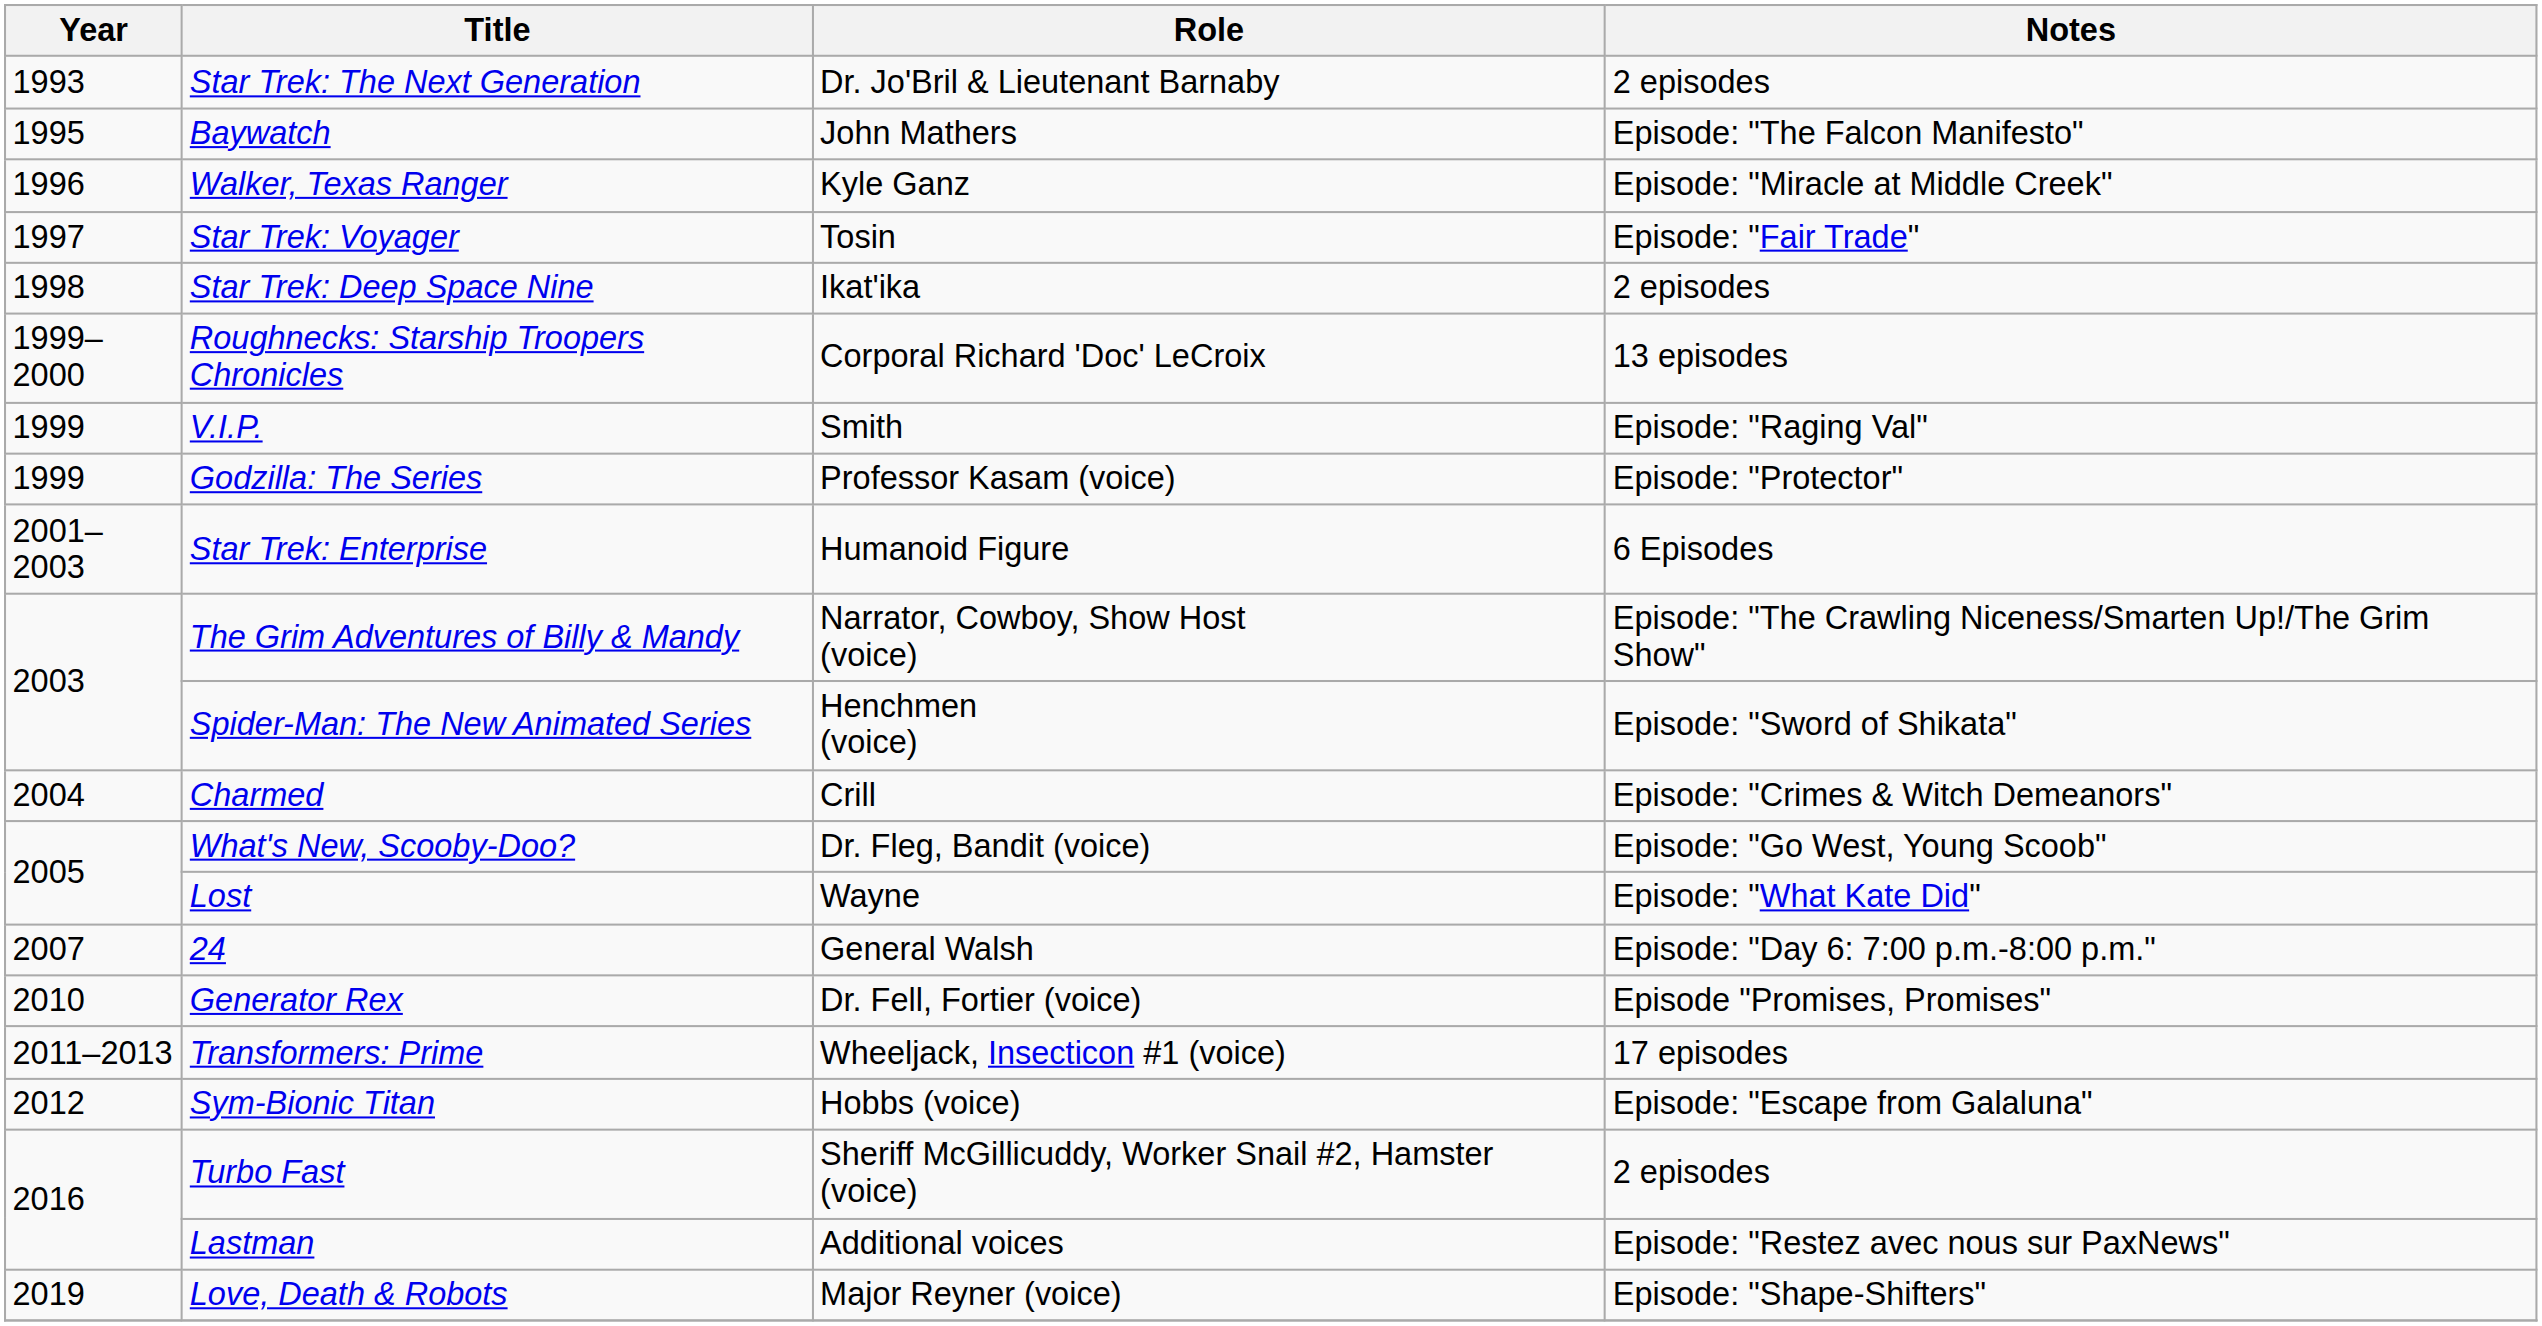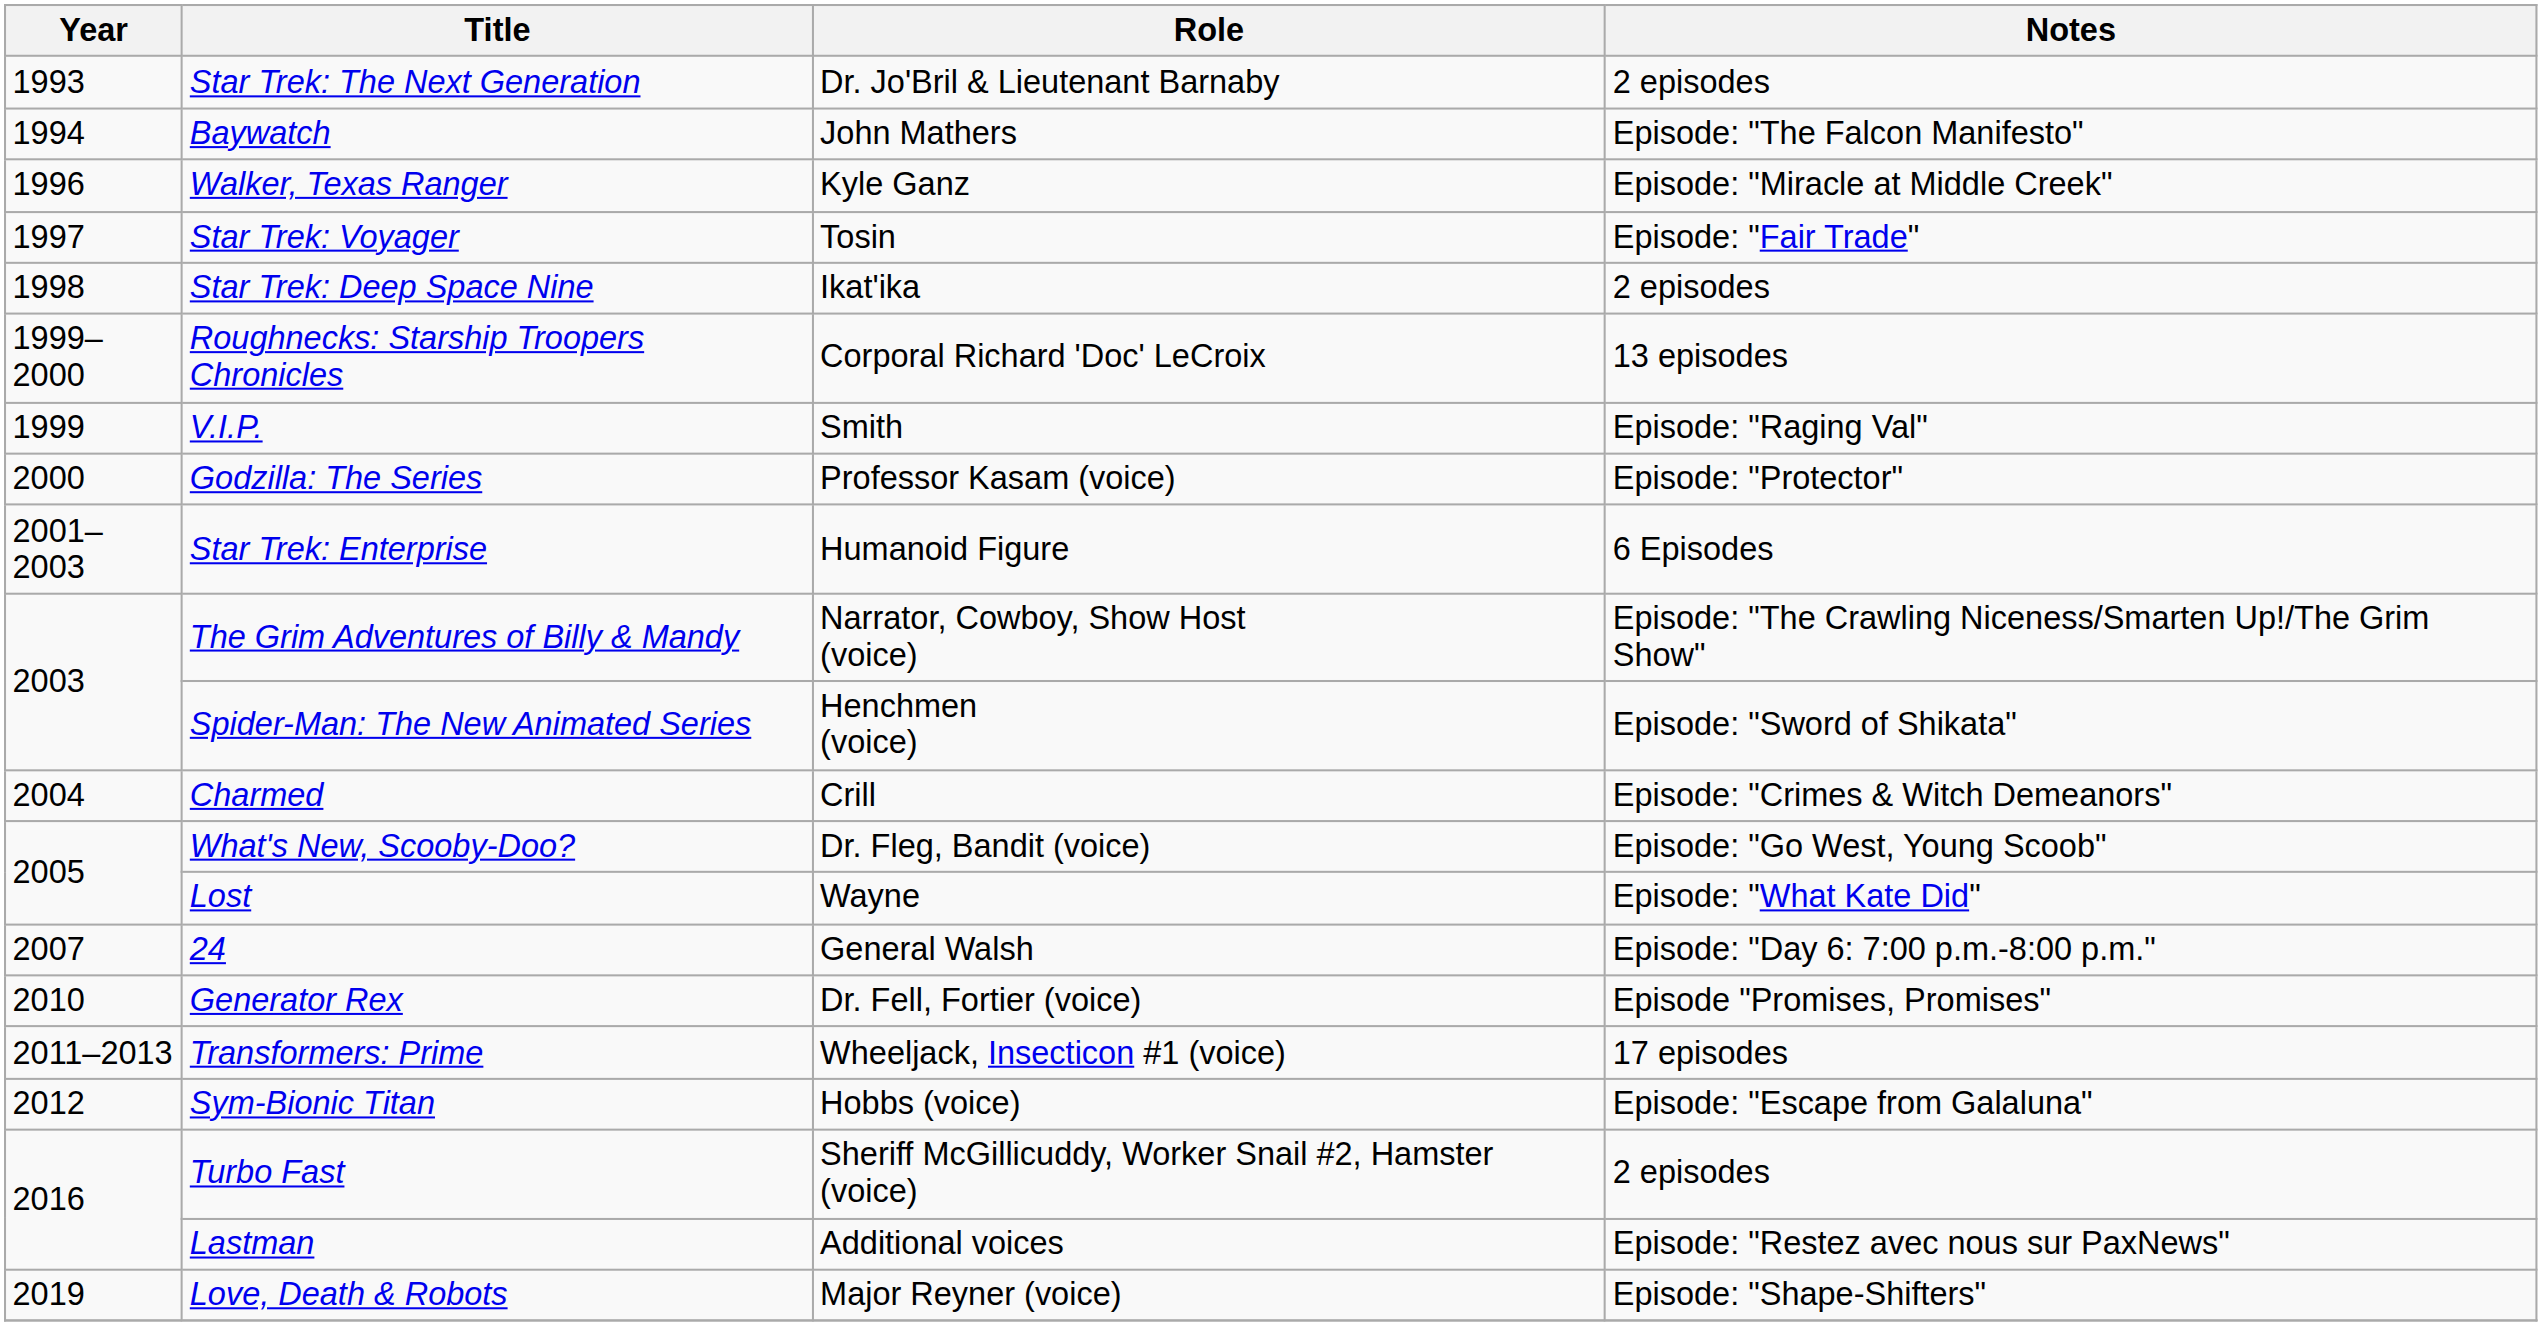 <table class="wikitable sortable">
 <tr>
 <th>Year</th>
 <th>Title</th>
 <th>Role</th>
 <th>Notes</th>
 </tr>
 <tr>
 <td>1993</td>
 <td><em><a href='#'>Star Trek: The Next Generation</a></em></td>
 <td>Dr. Jo'Bril & Lieutenant Barnaby</td>
 <td>2 episodes</td>
 </tr>
 <tr>
-<td>1995</td>
+<td>1994</td>
 <td><em><a href='#'>Baywatch</a></em></td>
 <td>John Mathers</td>
 <td>Episode: "The Falcon Manifesto"</td>
 </tr>
 <tr>
 <td>1996</td>
 <td><em><a href='#'>Walker, Texas Ranger</a></em></td>
 <td>Kyle Ganz</td>
 <td>Episode: "Miracle at Middle Creek"</td>
 </tr>
 <tr>
 <td>1997</td>
 <td><em><a href='#'>Star Trek: Voyager</a></em></td>
 <td>Tosin</td>
 <td>Episode: "<a href='#'>Fair Trade</a>"</td>
 </tr>
 <tr>
 <td>1998</td>
 <td><em><a href='#'>Star Trek: Deep Space Nine</a></em></td>
 <td>Ikat'ika</td>
 <td>2 episodes</td>
 </tr>
 <tr>
 <td>1999–2000</td>
 <td><em><a href='#'>Roughnecks: Starship Troopers Chronicles</a></em></td>
 <td>Corporal Richard 'Doc' LeCroix</td>
 <td>13 episodes</td>
 </tr>
 <tr>
 <td>1999</td>
 <td><em><a href='#'>V.I.P.</a></em></td>
 <td>Smith</td>
 <td>Episode: "Raging Val"</td>
 </tr>
 <tr>
-<td>1999</td>
+<td>2000</td>
 <td><em><a href='#'>Godzilla: The Series</a></em></td>
 <td>Professor Kasam (voice)</td>
 <td>Episode: "Protector"</td>
 </tr>
 <tr>
 <td>2001–2003</td>
 <td><em><a href='#'>Star Trek: Enterprise</a></em></td>
 <td>Humanoid Figure</td>
 <td>6 Episodes</td>
 </tr>
 <tr>
 <td rowspan=2>2003</td>
 <td><em><a href='#'>The Grim Adventures of Billy & Mandy</a></em></td>
 <td>Narrator, Cowboy, Show Host <br> (voice)</td>
 <td>Episode: "The Crawling Niceness/Smarten Up!/The Grim Show"</td>
 </tr>
 <tr>
 <td><em><a href='#'>Spider-Man: The New Animated Series</a></em></td>
 <td>Henchmen <br> (voice)</td>
 <td>Episode: "Sword of Shikata"</td>
 </tr>
 <tr>
 <td>2004</td>
 <td><em><a href='#'>Charmed</a></em></td>
 <td>Crill</td>
 <td>Episode: "Crimes & Witch Demeanors"</td>
 </tr>
 <tr>
 <td rowspan=2>2005</td>
 <td><em><a href='#'>What's New, Scooby-Doo?</a></em></td>
 <td>Dr. Fleg, Bandit (voice)</td>
 <td>Episode: "Go West, Young Scoob"</td>
 </tr>
 <tr>
 <td><em><a href='#'>Lost</a></em></td>
 <td>Wayne</td>
 <td>Episode: "<a href='#'>What Kate Did</a>"</td>
 </tr>
 <tr>
 <td>2007</td>
 <td><em><a href='#'>24</a></em></td>
 <td>General Walsh</td>
 <td>Episode: "Day 6: 7:00 p.m.-8:00 p.m."</td>
 </tr>
 <tr>
 <td>2010</td>
 <td><em><a href='#'>Generator Rex</a></em></td>
 <td>Dr. Fell, Fortier (voice)</td>
 <td>Episode "Promises, Promises"</td>
 </tr>
 <tr>
 <td>2011–2013</td>
 <td><em><a href='#'>Transformers: Prime</a></em></td>
 <td>Wheeljack, <a href='#'>Insecticon</a> #1 (voice)</td>
 <td>17 episodes</td>
 </tr>
 <tr>
 <td>2012</td>
 <td><em><a href='#'>Sym-Bionic Titan</a></em></td>
 <td>Hobbs (voice)</td>
 <td>Episode: "Escape from Galaluna"</td>
 </tr>
 <tr>
 <td rowspan=2>2016</td>
 <td><em><a href='#'>Turbo Fast</a></em></td>
 <td>Sheriff McGillicuddy, Worker Snail #2, Hamster (voice)</td>
 <td>2 episodes</td>
 </tr>
 <tr>
 <td><em><a href='#'>Lastman</a></em></td>
 <td>Additional voices</td>
 <td>Episode: "Restez avec nous sur PaxNews"</td>
 </tr>
 <tr>
 <td>2019</td>
 <td><em><a href='#'>Love, Death & Robots</a></em></td>
 <td>Major Reyner (voice)</td>
 <td>Episode: "Shape-Shifters"</td>
 </tr>
 <tr>
 </tr>
 </table>
